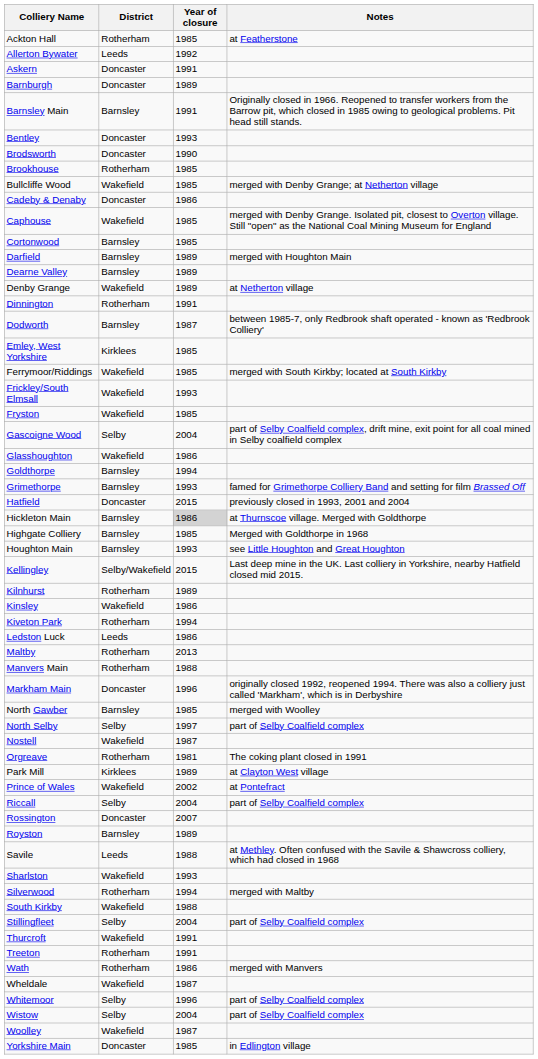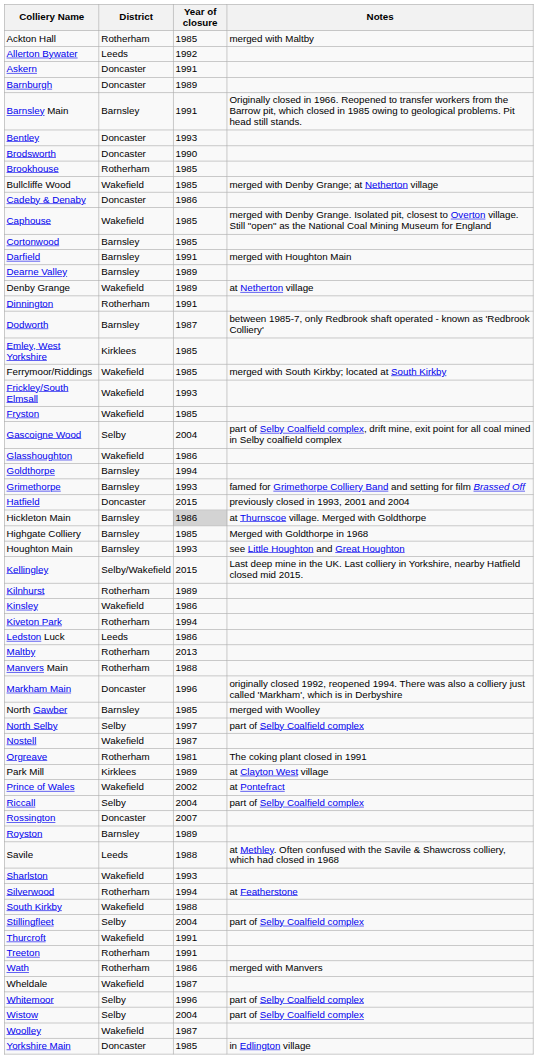 <table class="wikitable sortable">
 <tr>
 <th>Colliery Name</th>
 <th>District</th>
 <th>Year of closure</th>
 <th>Notes</th>
 </tr>
 <tr>
 <td>Ackton Hall</td>
 <td>Rotherham</td>
 <td>1985</td>
-<td>at <a href='#'>Featherstone</a></td>
+<td>merged with Maltby</td>
 </tr>
 <tr>
 <td><a href='#'>Allerton Bywater</a></td>
 <td>Leeds</td>
 <td>1992</td>
 <td></td>
 </tr>
 <tr>
 <td><a href='#'>Askern</a></td>
 <td>Doncaster</td>
 <td>1991</td>
 <td></td>
 </tr>
 <tr>
 <td><a href='#'>Barnburgh</a></td>
 <td>Doncaster</td>
 <td>1989</td>
 <td></td>
 </tr>
 <tr>
 <td><a href='#'>Barnsley</a> Main</td>
 <td>Barnsley</td>
 <td>1991</td>
 <td>Originally closed in 1966.  Reopened to transfer workers from the Barrow pit, which closed in 1985 owing to geological problems. Pit head still stands.</td>
 </tr>
 <tr>
 <td><a href='#'>Bentley</a></td>
 <td>Doncaster</td>
 <td>1993</td>
 <td></td>
 </tr>
 <tr>
 <td><a href='#'>Brodsworth</a></td>
 <td>Doncaster</td>
 <td>1990</td>
 <td></td>
 </tr>
 <tr>
 <td><a href='#'>Brookhouse</a></td>
 <td>Rotherham</td>
 <td>1985</td>
 <td></td>
 </tr>
 <tr>
 <td>Bullcliffe Wood</td>
 <td>Wakefield</td>
 <td>1985</td>
 <td>merged with Denby Grange; at <a href='#'>Netherton</a> village</td>
 </tr>
 <tr>
 <td><a href='#'>Cadeby & Denaby</a></td>
 <td>Doncaster</td>
 <td>1986</td>
 <td></td>
 </tr>
 <tr>
 <td><a href='#'>Caphouse</a></td>
 <td>Wakefield</td>
 <td>1985</td>
 <td>merged with Denby Grange.  Isolated pit, closest to <a href='#'>Overton</a> village.  Still "open" as the National Coal Mining Museum for England</td>
 </tr>
 <tr>
 <td><a href='#'>Cortonwood</a></td>
 <td>Barnsley</td>
 <td>1985</td>
 <td></td>
 </tr>
 <tr>
 <td><a href='#'>Darfield</a></td>
 <td>Barnsley</td>
-<td>1989</td>
+<td>1991</td>
 <td>merged with Houghton Main</td>
 </tr>
 <tr>
 <td><a href='#'>Dearne Valley</a></td>
 <td>Barnsley</td>
 <td>1989</td>
 <td></td>
 </tr>
 <tr>
 <td>Denby Grange</td>
 <td>Wakefield</td>
 <td>1989</td>
 <td>at <a href='#'>Netherton</a> village</td>
 </tr>
 <tr>
 <td><a href='#'>Dinnington</a></td>
 <td>Rotherham</td>
 <td>1991</td>
 <td></td>
 </tr>
 <tr>
 <td><a href='#'>Dodworth</a></td>
 <td>Barnsley</td>
 <td>1987</td>
 <td>between 1985-7, only Redbrook shaft operated - known as 'Redbrook Colliery'</td>
 </tr>
 <tr>
 <td><a href='#'>Emley, West Yorkshire</a></td>
 <td>Kirklees</td>
 <td>1985</td>
 <td></td>
 </tr>
 <tr>
 <td>Ferrymoor/Riddings</td>
 <td>Wakefield</td>
 <td>1985</td>
 <td>merged with South Kirkby; located at <a href='#'>South Kirkby</a></td>
 </tr>
 <tr>
 <td><a href='#'>Frickley/South Elmsall</a></td>
 <td>Wakefield</td>
 <td>1993</td>
 <td></td>
 </tr>
 <tr>
 <td><a href='#'>Fryston</a></td>
 <td>Wakefield</td>
 <td>1985</td>
 <td></td>
 </tr>
 <tr>
 <td><a href='#'>Gascoigne Wood</a></td>
 <td>Selby</td>
 <td>2004</td>
 <td>part of <a href='#'>Selby Coalfield complex</a>, drift mine, exit point for all coal mined in Selby coalfield complex</td>
 </tr>
 <tr>
 <td><a href='#'>Glasshoughton</a></td>
 <td>Wakefield</td>
 <td>1986</td>
 <td></td>
 </tr>
 <tr>
 <td><a href='#'>Goldthorpe</a></td>
 <td>Barnsley</td>
 <td>1994</td>
 <td></td>
 </tr>
 <tr>
 <td><a href='#'>Grimethorpe</a></td>
 <td>Barnsley</td>
 <td>1993</td>
 <td>famed for <a href='#'>Grimethorpe Colliery Band</a> and setting for film <em><a href='#'>Brassed Off</a></em></td>
 </tr>
 <tr>
 <td><a href='#'>Hatfield</a></td>
 <td>Doncaster</td>
 <td>2015</td>
 <td>previously closed in 1993, 2001 and 2004</td>
 </tr>
 <tr>
 <td>Hickleton Main</td>
 <td>Barnsley</td>
 <td style="background: lightgrey;">1986</td>
 <td>at <a href='#'>Thurnscoe</a> village.  Merged with Goldthorpe</td>
 </tr>
 <tr>
 <td>Highgate Colliery</td>
 <td>Barnsley</td>
 <td>1985</td>
 <td>Merged with Goldthorpe in 1968</td>
 </tr>
 <tr>
 <td>Houghton Main</td>
 <td>Barnsley</td>
 <td>1993</td>
 <td>see <a href='#'>Little Houghton</a> and <a href='#'>Great Houghton</a></td>
 </tr>
 <tr>
 <td><a href='#'>Kellingley</a></td>
 <td>Selby/Wakefield</td>
 <td>2015</td>
 <td>Last deep mine in the UK. Last colliery in Yorkshire, nearby Hatfield closed mid 2015.</td>
 </tr>
 <tr>
 <td><a href='#'>Kilnhurst</a></td>
 <td>Rotherham</td>
 <td>1989</td>
 <td></td>
 </tr>
 <tr>
 <td><a href='#'>Kinsley</a></td>
 <td>Wakefield</td>
 <td>1986</td>
 <td></td>
 </tr>
 <tr>
 <td><a href='#'>Kiveton Park</a></td>
 <td>Rotherham</td>
 <td>1994</td>
 <td></td>
 </tr>
 <tr>
 <td><a href='#'>Ledston</a> Luck</td>
 <td>Leeds</td>
 <td>1986</td>
 <td></td>
 </tr>
 <tr>
 <td><a href='#'>Maltby</a></td>
 <td>Rotherham</td>
 <td>2013</td>
 <td></td>
 </tr>
 <tr>
 <td><a href='#'>Manvers</a> Main</td>
 <td>Rotherham</td>
 <td>1988</td>
 <td></td>
 </tr>
 <tr>
 <td><a href='#'>Markham Main</a></td>
 <td>Doncaster</td>
 <td>1996</td>
 <td>originally closed 1992, reopened 1994. There was also a colliery just called 'Markham', which is in Derbyshire</td>
 </tr>
 <tr>
 <td>North <a href='#'>Gawber</a></td>
 <td>Barnsley</td>
 <td>1985</td>
 <td>merged with Woolley</td>
 </tr>
 <tr>
 <td><a href='#'>North Selby</a></td>
 <td>Selby</td>
 <td>1997</td>
 <td>part of <a href='#'>Selby Coalfield complex</a></td>
 </tr>
 <tr>
 <td><a href='#'>Nostell</a></td>
 <td>Wakefield</td>
 <td>1987</td>
 <td></td>
 </tr>
 <tr>
 <td><a href='#'>Orgreave</a></td>
 <td>Rotherham</td>
 <td>1981</td>
 <td>The coking plant closed in 1991</td>
 </tr>
 <tr>
 <td>Park Mill</td>
 <td>Kirklees</td>
 <td>1989</td>
 <td>at <a href='#'>Clayton West</a> village</td>
 </tr>
 <tr>
 <td><a href='#'>Prince of Wales</a></td>
 <td>Wakefield</td>
 <td>2002</td>
 <td>at <a href='#'>Pontefract</a></td>
 </tr>
 <tr>
 <td><a href='#'>Riccall</a></td>
 <td>Selby</td>
 <td>2004</td>
 <td>part of <a href='#'>Selby Coalfield complex</a></td>
 </tr>
 <tr>
 <td><a href='#'>Rossington</a></td>
 <td>Doncaster</td>
 <td>2007</td>
 <td></td>
 </tr>
 <tr>
 <td><a href='#'>Royston</a></td>
 <td>Barnsley</td>
 <td>1989</td>
 <td></td>
 </tr>
 <tr>
 <td>Savile</td>
 <td>Leeds</td>
 <td>1988</td>
 <td>at <a href='#'>Methley</a>.  Often confused with the Savile & Shawcross colliery, which had closed in 1968</td>
 </tr>
 <tr>
 <td><a href='#'>Sharlston</a></td>
 <td>Wakefield</td>
 <td>1993</td>
 <td></td>
 </tr>
 <tr>
 <td><a href='#'>Silverwood</a></td>
 <td>Rotherham</td>
 <td>1994</td>
-<td>merged with Maltby</td>
+<td>at <a href='#'>Featherstone</a></td>
 </tr>
 <tr>
 <td><a href='#'>South Kirkby</a></td>
 <td>Wakefield</td>
 <td>1988</td>
 <td></td>
 </tr>
 <tr>
 <td><a href='#'>Stillingfleet</a></td>
 <td>Selby</td>
 <td>2004</td>
 <td>part of <a href='#'>Selby Coalfield complex</a></td>
 </tr>
 <tr>
 <td><a href='#'>Thurcroft</a></td>
 <td>Wakefield</td>
 <td>1991</td>
 <td></td>
 </tr>
 <tr>
 <td><a href='#'>Treeton</a></td>
 <td>Rotherham</td>
 <td>1991</td>
 <td></td>
 </tr>
 <tr>
 <td><a href='#'>Wath</a></td>
 <td>Rotherham</td>
 <td>1986</td>
 <td>merged with Manvers</td>
 </tr>
 <tr>
 <td>Wheldale</td>
 <td>Wakefield</td>
 <td>1987</td>
 <td></td>
 </tr>
 <tr>
 <td><a href='#'>Whitemoor</a></td>
 <td>Selby</td>
 <td>1996</td>
 <td>part of <a href='#'>Selby Coalfield complex</a></td>
 </tr>
 <tr>
 <td><a href='#'>Wistow</a></td>
 <td>Selby</td>
 <td>2004</td>
 <td>part of <a href='#'>Selby Coalfield complex</a></td>
 </tr>
 <tr>
 <td><a href='#'>Woolley</a></td>
 <td>Wakefield</td>
 <td>1987</td>
 <td></td>
 </tr>
 <tr>
 <td><a href='#'>Yorkshire Main</a></td>
 <td>Doncaster</td>
 <td>1985</td>
 <td>in <a href='#'>Edlington</a> village</td>
 </tr>
 </table>
